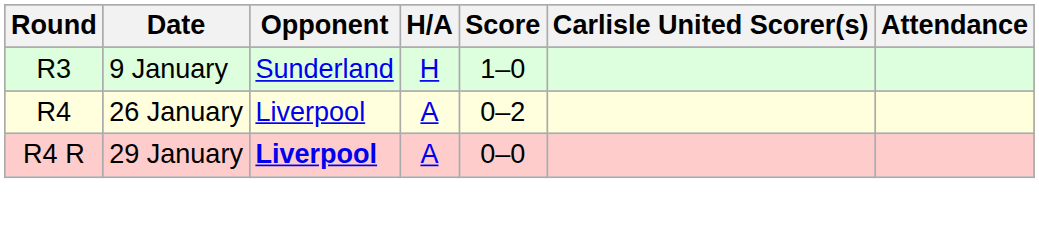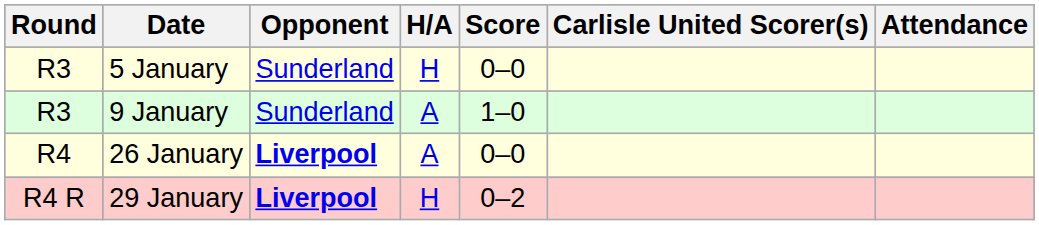 <table class="wikitable" style="text-align:center">
 <tr>
 <th>Round</th>
 <th>Date</th>
 <th>Opponent</th>
 <th>H/A</th>
 <th>Score</th>
 <th>Carlisle United Scorer(s)</th>
 <th>Attendance</th>
 </tr>
+<tr bgcolor=#ffffdd>
+<td>R3</td>
+<td align=left>5 January</td>
+<td align=left><a href='#'>Sunderland</a></td>
+<td><a href='#'>H</a></td>
+<td>0–0</td>
+<td align=left></td>
+<td></td>
+</tr>
 <tr bgcolor=#ddffdd>
 <td>R3</td>
 <td align=left>9 January</td>
 <td align=left><a href='#'>Sunderland</a></td>
-<td><a href='#'>H</a></td>
+<td><a href='#'>A</a></td>
 <td>1–0</td>
 <td align=left></td>
 <td></td>
 </tr>
 <tr bgcolor=#ffffdd>
 <td>R4</td>
 <td align=left>26 January</td>
-<td align=left><a href='#'>Liverpool</a></td>
+<td align=left><strong><a href='#'>Liverpool</a></strong></td>
 <td><a href='#'>A</a></td>
-<td>0–2</td>
+<td>0–0</td>
 <td align=left></td>
 <td></td>
 </tr>
 <tr bgcolor=#FFCCCC>
 <td>R4 R</td>
 <td align=left>29 January</td>
 <td align=left><strong><a href='#'>Liverpool</a></strong></td>
-<td><a href='#'>A</a></td>
-<td>0–0</td>
+<td><a href='#'>H</a></td>
+<td>0–2</td>
 <td align=left></td>
 <td></td>
 </tr>
 </table>
